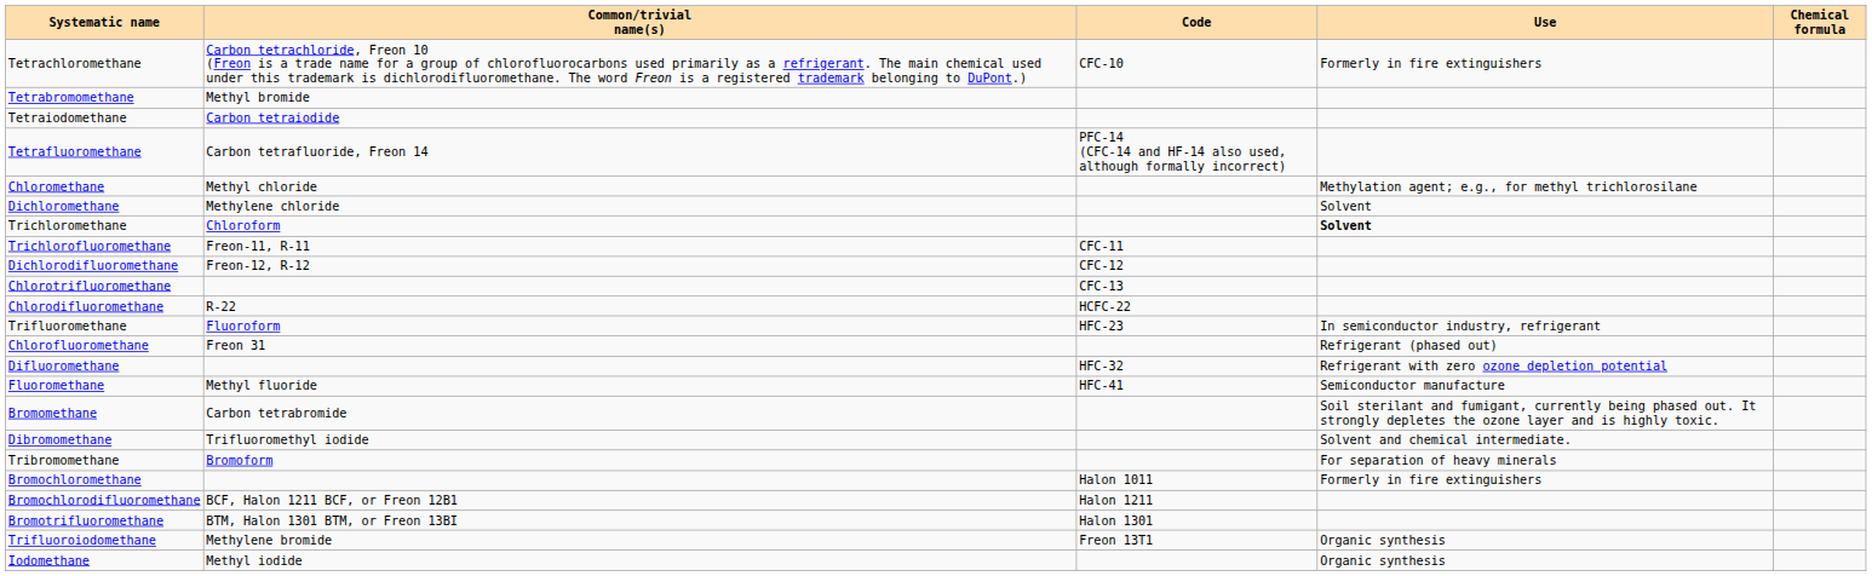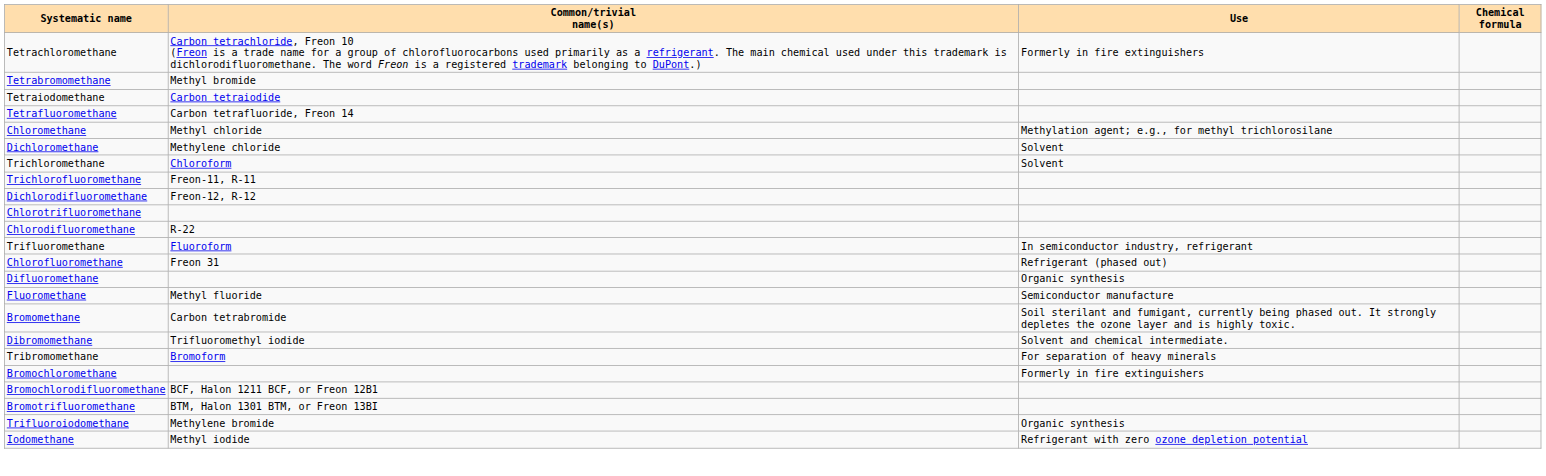 <table class="wikitable" border=1>
 <tr>
 <th style="background:#ffdead;">Systematic name</th>
 <th style="background:#ffdead;">Common/trivial<br> name(s)</th>
-<th style="background:#ffdead;">Code</th>
 <th style="background:#ffdead;">Use</th>
 <th style="background:#ffdead;">Chemical formula</th>
 </tr>
 <tr>
 <td>Tetrachloromethane</td>
 <td><a href='#'>Carbon tetrachloride</a>, Freon 10<br>(<a href='#'>Freon</a> is a trade name for a group of chlorofluorocarbons used primarily as a <a href='#'>refrigerant</a>. The main chemical used under this trademark is dichlorodifluoromethane. The word <em>Freon</em> is a registered <a href='#'>trademark</a> belonging to <a href='#'>DuPont</a>.)</td>
-<td>CFC-10</td>
 <td>Formerly in fire extinguishers</td>
 <td></td>
 </tr>
 <tr>
 <td><a href='#'>Tetrabromomethane</a></td>
 <td>Methyl bromide</td>
 <td></td>
 <td></td>
-<td></td>
 </tr>
 <tr>
 <td>Tetraiodomethane</td>
 <td><a href='#'>Carbon tetraiodide</a></td>
 <td></td>
 <td></td>
-<td></td>
 </tr>
 <tr>
 <td><a href='#'>Tetrafluoromethane</a></td>
 <td>Carbon tetrafluoride, Freon 14</td>
-<td>PFC-14<br>(CFC-14 and HF-14 also used, although formally incorrect)</td>
 <td></td>
 <td></td>
 </tr>
 <tr>
 <td><a href='#'>Chloromethane</a></td>
 <td>Methyl chloride</td>
-<td></td>
 <td>Methylation agent; e.g., for methyl trichlorosilane</td>
 <td></td>
 </tr>
 <tr>
 <td><a href='#'>Dichloromethane</a></td>
 <td>Methylene chloride</td>
-<td></td>
 <td>Solvent</td>
 <td></td>
 </tr>
 <tr>
 <td>Trichloromethane</td>
 <td><a href='#'>Chloroform</a></td>
-<td></td>
-<td><strong>Solvent</strong></td>
+<td>Solvent</td>
 <td></td>
 </tr>
 <tr>
 <td><a href='#'>Trichlorofluoromethane</a></td>
 <td>Freon-11, R-11</td>
-<td>CFC-11</td>
 <td></td>
 <td></td>
 </tr>
 <tr>
 <td><a href='#'>Dichlorodifluoromethane</a></td>
 <td>Freon-12, R-12</td>
-<td>CFC-12</td>
 <td></td>
 <td></td>
 </tr>
 <tr>
 <td><a href='#'>Chlorotrifluoromethane</a></td>
 <td></td>
-<td>CFC-13</td>
 <td></td>
 <td></td>
 </tr>
 <tr>
 <td><a href='#'>Chlorodifluoromethane</a></td>
 <td>R-22</td>
-<td>HCFC-22</td>
 <td></td>
 <td></td>
 </tr>
 <tr>
 <td>Trifluoromethane</td>
 <td><a href='#'>Fluoroform</a></td>
-<td>HFC-23</td>
 <td>In semiconductor industry, refrigerant</td>
 <td></td>
 </tr>
 <tr>
 <td><a href='#'>Chlorofluoromethane</a></td>
 <td>Freon 31</td>
-<td></td>
 <td>Refrigerant (phased out)</td>
 <td></td>
 </tr>
 <tr>
 <td><a href='#'>Difluoromethane</a></td>
 <td></td>
-<td>HFC-32</td>
-<td>Refrigerant with zero <a href='#'>ozone depletion potential</a></td>
+<td>Organic synthesis</td>
 <td></td>
 </tr>
 <tr>
 <td><a href='#'>Fluoromethane</a></td>
 <td>Methyl fluoride</td>
-<td>HFC-41</td>
 <td>Semiconductor manufacture</td>
 <td></td>
 </tr>
 <tr>
 <td><a href='#'>Bromomethane</a></td>
 <td>Carbon tetrabromide</td>
-<td></td>
 <td>Soil sterilant and fumigant, currently being phased out. It strongly depletes the ozone layer and is highly toxic.</td>
 <td></td>
 </tr>
 <tr>
 <td><a href='#'>Dibromomethane</a></td>
 <td>Trifluoromethyl iodide</td>
-<td></td>
 <td>Solvent and chemical intermediate.</td>
 <td></td>
 </tr>
 <tr>
 <td>Tribromomethane</td>
 <td><a href='#'>Bromoform</a></td>
-<td></td>
 <td>For separation of heavy minerals</td>
 <td></td>
 </tr>
 <tr>
 <td><a href='#'>Bromochloromethane</a></td>
 <td></td>
-<td>Halon 1011</td>
 <td>Formerly in fire extinguishers</td>
 <td></td>
 </tr>
 <tr>
 <td><a href='#'>Bromochlorodifluoromethane</a></td>
 <td>BCF, Halon 1211 BCF, or Freon 12B1</td>
-<td>Halon 1211</td>
 <td></td>
 <td></td>
 </tr>
 <tr>
 <td><a href='#'>Bromotrifluoromethane</a></td>
 <td>BTM, Halon 1301 BTM, or Freon 13BI</td>
-<td>Halon 1301</td>
 <td></td>
 <td></td>
 </tr>
 <tr>
 <td><a href='#'>Trifluoroiodomethane</a></td>
 <td>Methylene bromide</td>
-<td>Freon 13T1</td>
 <td>Organic synthesis</td>
 <td></td>
 </tr>
 <tr>
 <td><a href='#'>Iodomethane</a></td>
 <td>Methyl iodide</td>
-<td></td>
-<td>Organic synthesis</td>
+<td>Refrigerant with zero <a href='#'>ozone depletion potential</a></td>
 <td></td>
 </tr>
 </table>
